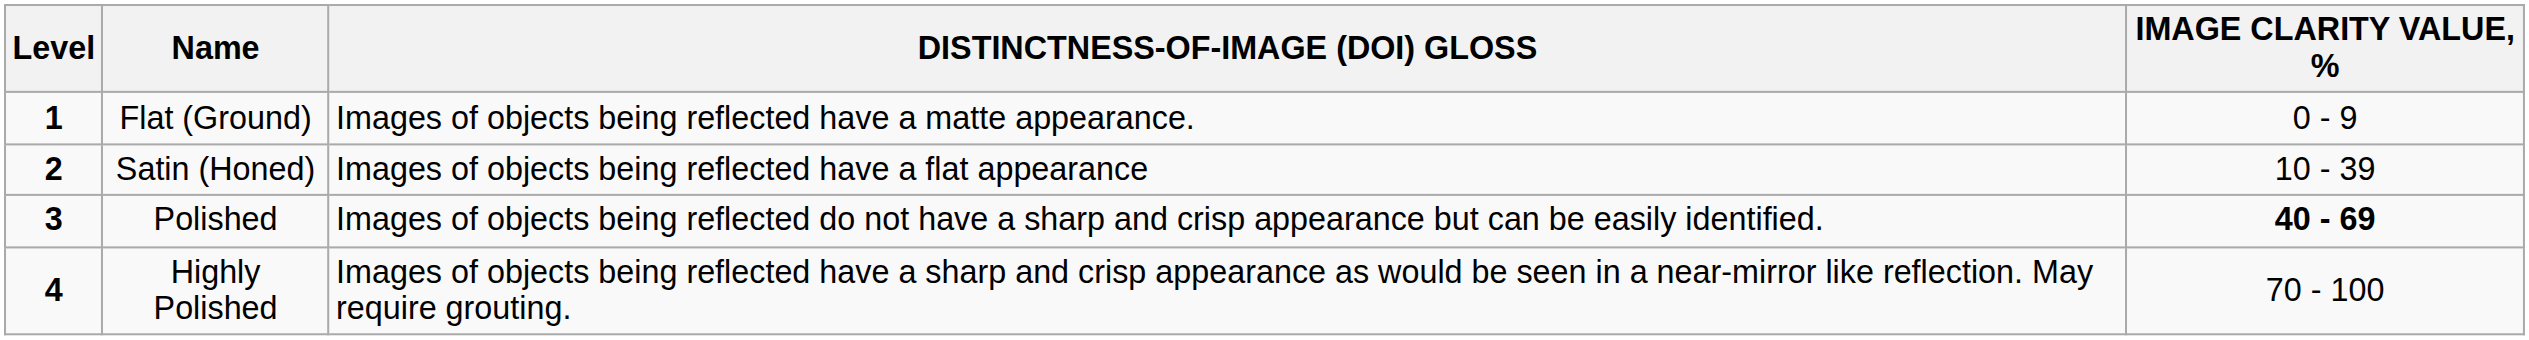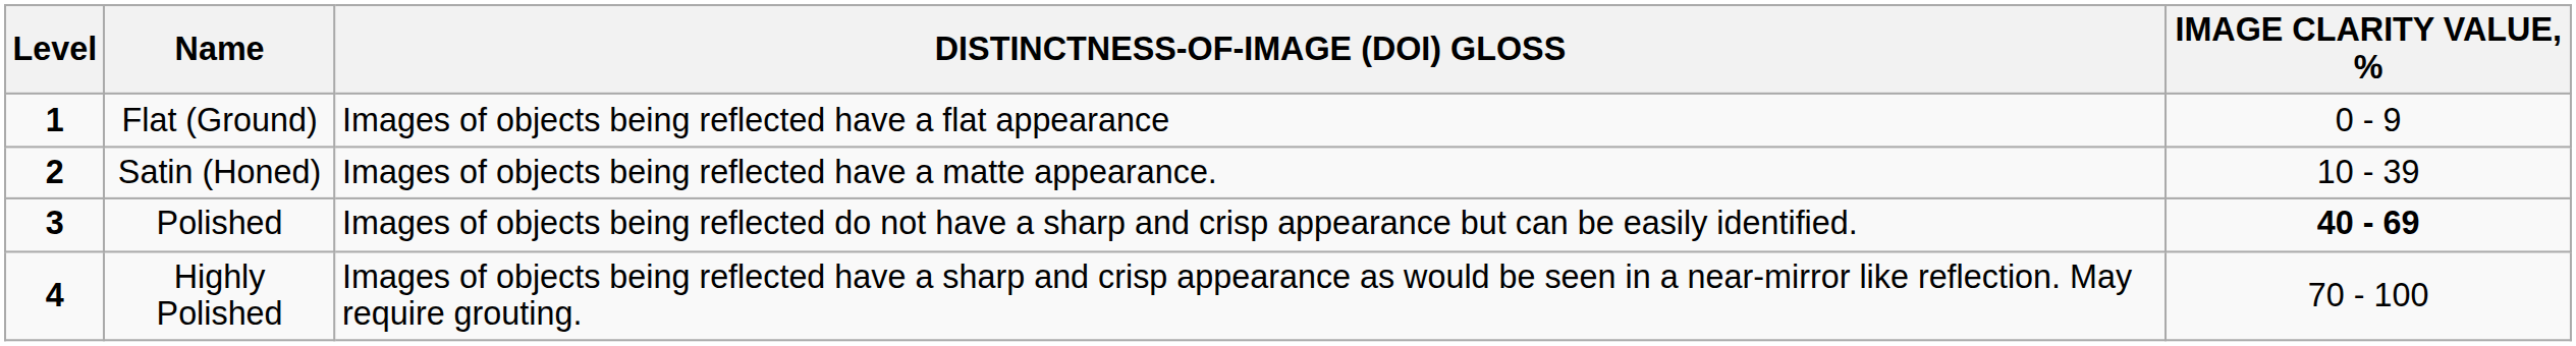 <table class="wikitable">
 <tr>
 <th style="text-align: center;">Level</th>
 <th style="text-align: center;">Name</th>
 <th style="text-align: center;">DISTINCTNESS-OF-IMAGE (DOI) GLOSS</th>
 <th style="text-align: center;">IMAGE CLARITY VALUE, %</th>
 </tr>
 <tr>
 <td style="text-align: center;"><strong>1</strong></td>
 <td style="text-align: center;">Flat (Ground)</td>
-<td>Images of objects being reflected have a matte appearance.</td>
+<td>Images of objects being reflected have a flat appearance</td>
 <td style="text-align: center;">0 - 9</td>
 </tr>
 <tr>
 <td style="text-align: center;"><strong>2</strong></td>
 <td style="text-align: center;">Satin (Honed)</td>
-<td>Images of objects being reflected have a flat appearance</td>
+<td>Images of objects being reflected have a matte appearance.</td>
 <td style="text-align: center;">10 - 39</td>
 </tr>
 <tr>
 <td style="text-align: center;"><strong>3</strong></td>
 <td style="text-align: center;">Polished</td>
 <td>Images of objects being reflected do not have a sharp and crisp appearance but can be easily identified.</td>
 <td style="text-align: center;"><strong>40 - 69</strong></td>
 </tr>
 <tr>
 <td style="text-align: center;"><strong>4</strong></td>
 <td style="text-align: center;">Highly Polished</td>
 <td>Images of objects being reflected have a sharp and crisp appearance as would be seen in a near-mirror like reflection. May require grouting.</td>
 <td style="text-align: center;">70 - 100</td>
 </tr>
 </table>
